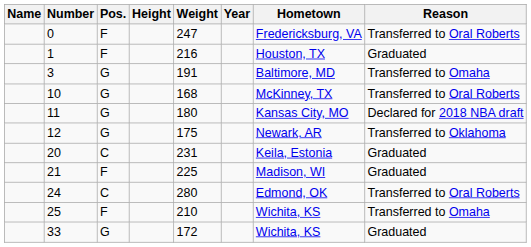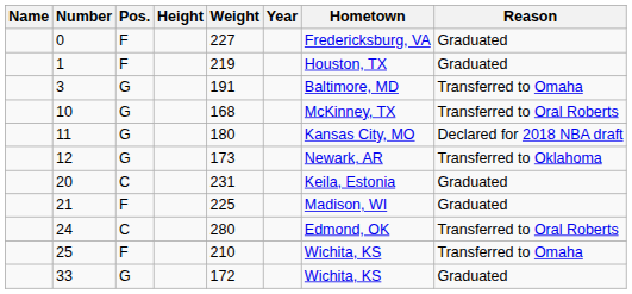 <table class="wikitable sortable" border="1">
 <tr>
 <th>Name</th>
 <th>Number</th>
 <th>Pos.</th>
 <th>Height</th>
 <th>Weight</th>
 <th>Year</th>
 <th>Hometown</th>
 <th>Reason</th>
 </tr>
 <tr>
 <td></td>
 <td>0</td>
 <td>F</td>
 <td></td>
-<td>247</td>
+<td>227</td>
 <td></td>
 <td><a href='#'>Fredericksburg, VA</a></td>
-<td>Transferred to <a href='#'>Oral Roberts</a></td>
+<td>Graduated</td>
 </tr>
 <tr>
 <td></td>
 <td>1</td>
 <td>F</td>
 <td></td>
-<td>216</td>
+<td>219</td>
 <td></td>
 <td><a href='#'>Houston, TX</a></td>
 <td>Graduated</td>
 </tr>
 <tr>
 <td></td>
 <td>3</td>
 <td>G</td>
 <td></td>
 <td>191</td>
 <td></td>
 <td><a href='#'>Baltimore, MD</a></td>
 <td>Transferred to <a href='#'>Omaha</a></td>
 </tr>
 <tr>
 <td></td>
 <td>10</td>
 <td>G</td>
 <td></td>
 <td>168</td>
 <td></td>
 <td><a href='#'>McKinney, TX</a></td>
 <td>Transferred to <a href='#'>Oral Roberts</a></td>
 </tr>
 <tr>
 <td></td>
 <td>11</td>
 <td>G</td>
 <td></td>
 <td>180</td>
 <td></td>
 <td><a href='#'>Kansas City, MO</a></td>
 <td>Declared for <a href='#'>2018 NBA draft</a></td>
 </tr>
 <tr>
 <td></td>
 <td>12</td>
 <td>G</td>
 <td></td>
-<td>175</td>
+<td>173</td>
 <td></td>
 <td><a href='#'>Newark, AR</a></td>
 <td>Transferred to <a href='#'>Oklahoma</a></td>
 </tr>
 <tr>
 <td></td>
 <td>20</td>
 <td>C</td>
 <td></td>
 <td>231</td>
 <td></td>
 <td><a href='#'>Keila, Estonia</a></td>
 <td>Graduated</td>
 </tr>
 <tr>
 <td></td>
 <td>21</td>
 <td>F</td>
 <td></td>
 <td>225</td>
 <td></td>
 <td><a href='#'>Madison, WI</a></td>
 <td>Graduated</td>
 </tr>
 <tr>
 <td></td>
 <td>24</td>
 <td>C</td>
 <td></td>
 <td>280</td>
 <td></td>
 <td><a href='#'>Edmond, OK</a></td>
 <td>Transferred to <a href='#'>Oral Roberts</a></td>
 </tr>
 <tr>
 <td></td>
 <td>25</td>
 <td>F</td>
 <td></td>
 <td>210</td>
 <td></td>
 <td><a href='#'>Wichita, KS</a></td>
 <td>Transferred to <a href='#'>Omaha</a></td>
 </tr>
 <tr>
 <td></td>
 <td>33</td>
 <td>G</td>
 <td></td>
 <td>172</td>
 <td></td>
 <td><a href='#'>Wichita, KS</a></td>
 <td>Graduated</td>
 </tr>
 </table>
